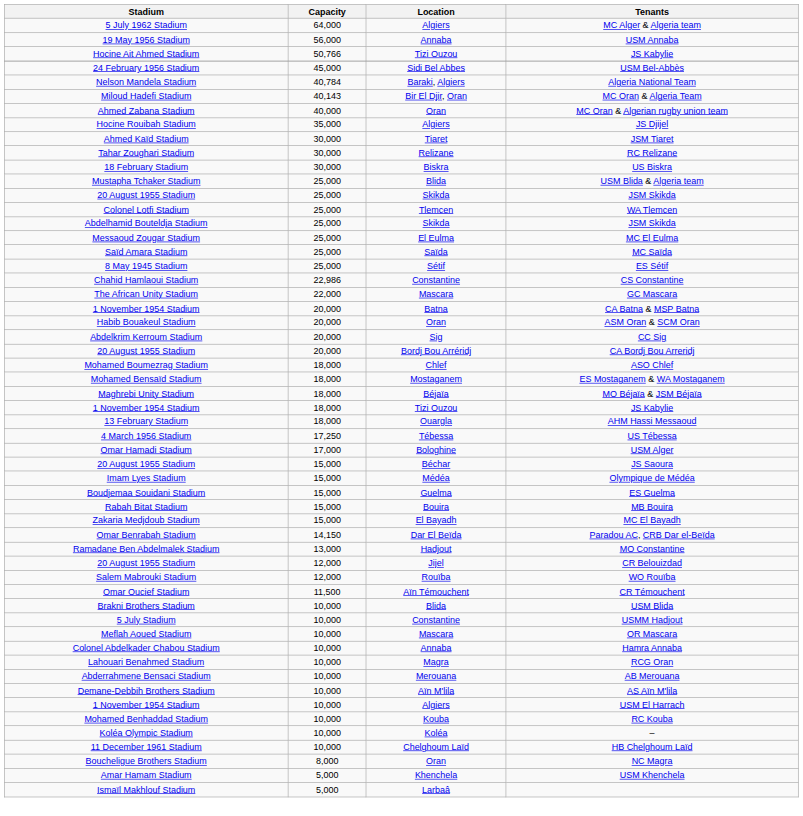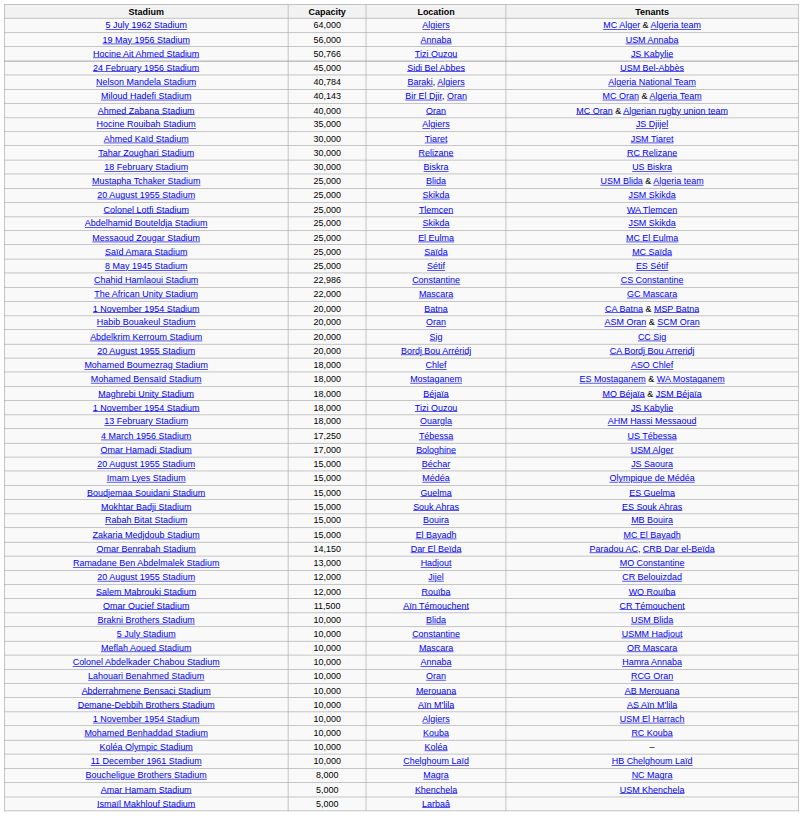 <table class="wikitable sortable" style="width:76%; text-align:center; background:#f9f9f9; font-size:85%;">
 <tr>
 <th>Stadium</th>
 <th>Capacity</th>
 <th>Location</th>
 <th>Tenants</th>
 </tr>
 <tr>
 <td><a href='#'>5 July 1962 Stadium</a></td>
 <td>64,000</td>
 <td><a href='#'>Algiers</a></td>
 <td><a href='#'>MC Alger</a> & <a href='#'>Algeria team</a></td>
 </tr>
 <tr>
 <td><a href='#'>19 May 1956 Stadium</a></td>
 <td>56,000</td>
 <td><a href='#'>Annaba</a></td>
 <td><a href='#'>USM Annaba</a></td>
 </tr>
 <tr>
 <td><a href='#'>Hocine Ait Ahmed Stadium</a></td>
 <td>50,766</td>
 <td><a href='#'>Tizi Ouzou</a></td>
 <td><a href='#'>JS Kabylie</a></td>
 </tr>
 <tr>
 </tr>
 <tr>
 <td><a href='#'>24 February 1956 Stadium</a></td>
 <td>45,000</td>
 <td><a href='#'>Sidi Bel Abbes</a></td>
 <td><a href='#'>USM Bel-Abbès</a></td>
 </tr>
 <tr>
 <td><a href='#'>Nelson Mandela Stadium</a></td>
 <td>40,784</td>
 <td><a href='#'>Baraki</a>, <a href='#'>Algiers</a></td>
 <td><a href='#'>Algeria National Team</a></td>
 </tr>
 <tr>
 <td><a href='#'>Miloud Hadefi Stadium</a></td>
 <td>40,143</td>
 <td><a href='#'>Bir El Djir</a>, <a href='#'>Oran</a></td>
 <td><a href='#'>MC Oran</a> & <a href='#'>Algeria Team</a></td>
 </tr>
 <tr>
 <td><a href='#'>Ahmed Zabana Stadium</a></td>
 <td>40,000</td>
 <td><a href='#'>Oran</a></td>
 <td><a href='#'>MC Oran</a> & <a href='#'>Algerian rugby union team</a></td>
 </tr>
 <tr>
 <td><a href='#'>Hocine Rouibah Stadium</a></td>
 <td>35,000</td>
 <td><a href='#'>Algiers</a></td>
 <td><a href='#'>JS Djijel</a></td>
 </tr>
 <tr>
 <td><a href='#'>Ahmed Kaïd Stadium</a></td>
 <td>30,000</td>
 <td><a href='#'>Tiaret</a></td>
 <td><a href='#'>JSM Tiaret</a></td>
 </tr>
 <tr>
 <td><a href='#'>Tahar Zoughari Stadium</a></td>
 <td>30,000</td>
 <td><a href='#'>Relizane</a></td>
 <td><a href='#'>RC Relizane</a></td>
 </tr>
 <tr>
 <td><a href='#'>18 February Stadium</a></td>
 <td>30,000</td>
 <td><a href='#'>Biskra</a></td>
 <td><a href='#'>US Biskra</a></td>
 </tr>
 <tr>
 <td><a href='#'>Mustapha Tchaker Stadium</a></td>
 <td>25,000</td>
 <td><a href='#'>Blida</a></td>
 <td><a href='#'>USM Blida</a> & <a href='#'>Algeria team</a></td>
 </tr>
 <tr>
 <td><a href='#'>20 August 1955 Stadium</a></td>
 <td>25,000</td>
 <td><a href='#'>Skikda</a></td>
 <td><a href='#'>JSM Skikda</a></td>
 </tr>
 <tr>
 <td><a href='#'>Colonel Lotfi Stadium</a></td>
 <td>25,000</td>
 <td><a href='#'>Tlemcen</a></td>
 <td><a href='#'>WA Tlemcen</a></td>
 </tr>
 <tr>
 <td><a href='#'>Abdelhamid Bouteldja Stadium</a></td>
 <td>25,000</td>
 <td><a href='#'>Skikda</a></td>
 <td><a href='#'>JSM Skikda</a></td>
 </tr>
 <tr>
 <td><a href='#'>Messaoud Zougar Stadium</a></td>
 <td>25,000</td>
 <td><a href='#'>El Eulma</a></td>
 <td><a href='#'>MC El Eulma</a></td>
 </tr>
 <tr>
 <td><a href='#'>Saïd Amara Stadium</a></td>
 <td>25,000</td>
 <td><a href='#'>Saïda</a></td>
 <td><a href='#'>MC Saïda</a></td>
 </tr>
 <tr>
 <td><a href='#'>8 May 1945 Stadium</a></td>
 <td>25,000</td>
 <td><a href='#'>Sétif</a></td>
 <td><a href='#'>ES Sétif</a></td>
 </tr>
 <tr>
 <td><a href='#'>Chahid Hamlaoui Stadium</a></td>
 <td>22,986</td>
 <td><a href='#'>Constantine</a></td>
 <td><a href='#'>CS Constantine</a></td>
 </tr>
 <tr>
 <td><a href='#'>The African Unity Stadium</a></td>
 <td>22,000</td>
 <td><a href='#'>Mascara</a></td>
 <td><a href='#'>GC Mascara</a></td>
 </tr>
 <tr>
 <td><a href='#'>1 November 1954 Stadium</a></td>
 <td>20,000</td>
 <td><a href='#'>Batna</a></td>
 <td><a href='#'>CA Batna</a> & <a href='#'>MSP Batna</a></td>
 </tr>
 <tr>
 <td><a href='#'>Habib Bouakeul Stadium</a></td>
 <td>20,000</td>
 <td><a href='#'>Oran</a></td>
 <td><a href='#'>ASM Oran</a> & <a href='#'>SCM Oran</a></td>
 </tr>
 <tr>
 <td><a href='#'>Abdelkrim Kerroum Stadium</a></td>
 <td>20,000</td>
 <td><a href='#'>Sig</a></td>
 <td><a href='#'>CC Sig</a></td>
 </tr>
 <tr>
 <td><a href='#'>20 August 1955 Stadium</a></td>
 <td>20,000</td>
 <td><a href='#'>Bordj Bou Arréridj</a></td>
 <td><a href='#'>CA Bordj Bou Arreridj</a></td>
 </tr>
 <tr>
 <td><a href='#'>Mohamed Boumezrag Stadium</a></td>
 <td>18,000</td>
 <td><a href='#'>Chlef</a></td>
 <td><a href='#'>ASO Chlef</a></td>
 </tr>
 <tr>
 <td><a href='#'>Mohamed Bensaïd Stadium</a></td>
 <td>18,000</td>
 <td><a href='#'>Mostaganem</a></td>
 <td><a href='#'>ES Mostaganem</a> & <a href='#'>WA Mostaganem</a></td>
 </tr>
 <tr>
 <td><a href='#'>Maghrebi Unity Stadium</a></td>
 <td>18,000</td>
 <td><a href='#'>Béjaïa</a></td>
 <td><a href='#'>MO Béjaïa</a> & <a href='#'>JSM Béjaïa</a></td>
 </tr>
 <tr>
 <td><a href='#'>1 November 1954 Stadium</a></td>
 <td>18,000</td>
 <td><a href='#'>Tizi Ouzou</a></td>
 <td><a href='#'>JS Kabylie</a></td>
 </tr>
 <tr>
 <td><a href='#'>13 February Stadium</a></td>
 <td>18,000</td>
 <td><a href='#'>Ouargla</a></td>
 <td><a href='#'>AHM Hassi Messaoud</a></td>
 </tr>
 <tr>
 <td><a href='#'>4 March 1956 Stadium</a></td>
 <td>17,250</td>
 <td><a href='#'>Tébessa</a></td>
 <td><a href='#'>US Tébessa</a></td>
 </tr>
 <tr>
 <td><a href='#'>Omar Hamadi Stadium</a></td>
 <td>17,000</td>
 <td><a href='#'>Bologhine</a></td>
 <td><a href='#'>USM Alger</a></td>
 </tr>
 <tr>
 <td><a href='#'>20 August 1955 Stadium</a></td>
 <td>15,000</td>
 <td><a href='#'>Béchar</a></td>
 <td><a href='#'>JS Saoura</a></td>
 </tr>
 <tr>
 <td><a href='#'>Imam Lyes Stadium</a></td>
 <td>15,000</td>
 <td><a href='#'>Médéa</a></td>
 <td><a href='#'>Olympique de Médéa</a></td>
 </tr>
 <tr>
 <td><a href='#'>Boudjemaa Souidani Stadium</a></td>
 <td>15,000</td>
 <td><a href='#'>Guelma</a></td>
 <td><a href='#'>ES Guelma</a></td>
 </tr>
 <tr>
+<td><a href='#'>Mokhtar Badji Stadium</a></td>
+<td>15,000</td>
+<td><a href='#'>Souk Ahras</a></td>
+<td><a href='#'>ES Souk Ahras</a></td>
+</tr>
+<tr>
 <td><a href='#'>Rabah Bitat Stadium</a></td>
 <td>15,000</td>
 <td><a href='#'>Bouira</a></td>
 <td><a href='#'>MB Bouira</a></td>
 </tr>
 <tr>
 <td><a href='#'>Zakaria Medjdoub Stadium</a></td>
 <td>15,000</td>
 <td><a href='#'>El Bayadh</a></td>
 <td><a href='#'>MC El Bayadh</a></td>
 </tr>
 <tr>
 <td><a href='#'>Omar Benrabah Stadium</a></td>
 <td>14,150</td>
 <td><a href='#'>Dar El Beïda</a></td>
 <td><a href='#'>Paradou AC</a>, <a href='#'>CRB Dar el-Beïda</a></td>
 </tr>
 <tr>
 <td><a href='#'>Ramadane Ben Abdelmalek Stadium</a></td>
 <td>13,000</td>
 <td><a href='#'>Hadjout</a></td>
 <td><a href='#'>MO Constantine</a></td>
 </tr>
 <tr>
 <td><a href='#'>20 August 1955 Stadium</a></td>
 <td>12,000</td>
 <td><a href='#'>Jijel</a></td>
 <td><a href='#'>CR Belouizdad</a></td>
 </tr>
 <tr>
 <td><a href='#'>Salem Mabrouki Stadium</a></td>
 <td>12,000</td>
 <td><a href='#'>Rouïba</a></td>
 <td><a href='#'>WO Rouïba</a></td>
 </tr>
 <tr>
 <td><a href='#'>Omar Oucief Stadium</a></td>
 <td>11,500</td>
 <td><a href='#'>Aïn Témouchent</a></td>
 <td><a href='#'>CR Témouchent</a></td>
 </tr>
 <tr>
 <td><a href='#'>Brakni Brothers Stadium</a></td>
 <td>10,000</td>
 <td><a href='#'>Blida</a></td>
 <td><a href='#'>USM Blida</a></td>
 </tr>
 <tr>
 <td><a href='#'>5 July Stadium</a></td>
 <td>10,000</td>
 <td><a href='#'>Constantine</a></td>
 <td><a href='#'>USMM Hadjout</a></td>
 </tr>
 <tr>
 <td><a href='#'>Meflah Aoued Stadium</a></td>
 <td>10,000</td>
 <td><a href='#'>Mascara</a></td>
 <td><a href='#'>OR Mascara</a></td>
 </tr>
 <tr>
 <td><a href='#'>Colonel Abdelkader Chabou Stadium</a></td>
 <td>10,000</td>
 <td><a href='#'>Annaba</a></td>
 <td><a href='#'>Hamra Annaba</a></td>
 </tr>
 <tr>
 <td><a href='#'>Lahouari Benahmed Stadium</a></td>
 <td>10,000</td>
-<td><a href='#'>Magra</a></td>
+<td><a href='#'>Oran</a></td>
 <td><a href='#'>RCG Oran</a></td>
 </tr>
 <tr>
 <td><a href='#'>Abderrahmene Bensaci Stadium</a></td>
 <td>10,000</td>
 <td><a href='#'>Merouana</a></td>
 <td><a href='#'>AB Merouana</a></td>
 </tr>
 <tr>
 <td><a href='#'>Demane-Debbih Brothers Stadium</a></td>
 <td>10,000</td>
 <td><a href='#'>Aïn M'lila</a></td>
 <td><a href='#'>AS Aïn M'lila</a></td>
 </tr>
 <tr>
 <td><a href='#'>1 November 1954 Stadium</a></td>
 <td>10,000</td>
 <td><a href='#'>Algiers</a></td>
 <td><a href='#'>USM El Harrach</a></td>
 </tr>
 <tr>
 <td><a href='#'>Mohamed Benhaddad Stadium</a></td>
 <td>10,000</td>
 <td><a href='#'>Kouba</a></td>
 <td><a href='#'>RC Kouba</a></td>
 </tr>
 <tr>
 <td><a href='#'>Koléa Olympic Stadium</a></td>
 <td>10,000</td>
 <td><a href='#'>Koléa</a></td>
 <td>–</td>
 </tr>
 <tr>
 <td><a href='#'>11 December 1961 Stadium</a></td>
 <td>10,000</td>
 <td><a href='#'>Chelghoum Laïd</a></td>
 <td><a href='#'>HB Chelghoum Laïd</a></td>
 </tr>
 <tr>
 <td><a href='#'>Boucheligue Brothers Stadium</a></td>
 <td>8,000</td>
-<td><a href='#'>Oran</a></td>
+<td><a href='#'>Magra</a></td>
 <td><a href='#'>NC Magra</a></td>
 </tr>
 <tr>
 <td><a href='#'>Amar Hamam Stadium</a></td>
 <td>5,000</td>
 <td><a href='#'>Khenchela</a></td>
 <td><a href='#'>USM Khenchela</a></td>
 </tr>
 <tr>
 <td><a href='#'>Ismaïl Makhlouf Stadium</a></td>
 <td>5,000</td>
 <td><a href='#'>Larbaâ</a></td>
 <td></td>
 </tr>
 </table>
